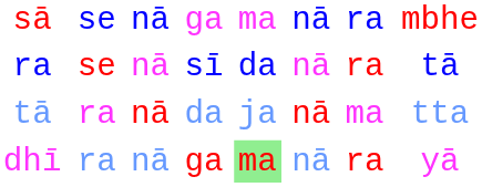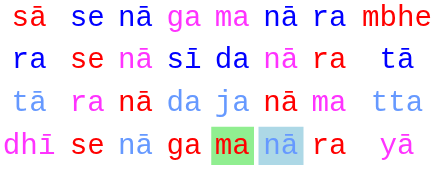 <table style="text-align:center; width:200px;">
 <tr>
 <td style="color:#ff0000;">sā</td>
 <td style="color:#0000ff;">se</td>
 <td style="color:#0000ff;">nā</td>
 <td style="color:#ff33ff;">ga</td>
 <td style="color:#ff33ff;">ma</td>
 <td style="color:#0000ff;">nā</td>
 <td style="color:#0000ff;">ra</td>
 <td style="color:#ff0000;">mbhe</td>
 </tr>
 <tr>
 <td style="color:#0000ff;">ra</td>
 <td style="color:#ff0000;">se</td>
 <td style="color:#ff33ff;">nā</td>
 <td style="color:#0000ff;">sī</td>
 <td style="color:#0000ff;">da</td>
 <td style="color:#ff33ff;">nā</td>
 <td style="color:#ff0000;">ra</td>
 <td style="color:#0000ff;">tā</td>
 </tr>
 <tr>
 <td style="color:#6699ff;">tā</td>
 <td style="color:#ff33ff;">ra</td>
 <td style="color:#ff0000;">nā</td>
 <td style="color:#6699ff;">da</td>
 <td style="color:#6699ff;">ja</td>
 <td style="color:#ff0000;">nā</td>
 <td style="color:#ff33ff;">ma</td>
 <td style="color:#6699ff;">tta</td>
 </tr>
 <tr>
 <td style="color:#ff33ff;">dhī</td>
-<td style="color:#6699ff;">ra</td>
+<td style="color:#ff0000;">se</td>
 <td style="color:#6699ff;">nā</td>
 <td style="color:#ff0000;">ga</td>
 <td style="background: lightgreen; color:#ff0000;">ma</td>
-<td style="color:#6699ff;">nā</td>
+<td style="background: lightblue; color:#6699ff;">nā</td>
 <td style="color:#ff0000;">ra</td>
 <td style="color:#ff33ff;">yā</td>
 </tr>
 </table>
